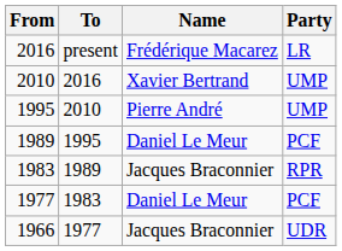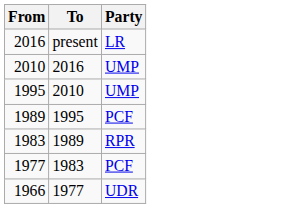 <table class="wikitable">
 <tr>
 <th>From</th>
 <th>To</th>
-<th>Name</th>
 <th>Party</th>
 </tr>
 <tr>
 <td align=right>2016</td>
 <td>present</td>
-<td><a href='#'>Frédérique Macarez</a></td>
 <td><a href='#'>LR</a></td>
 </tr>
 <tr>
 <td align=right>2010</td>
 <td>2016</td>
-<td><a href='#'>Xavier Bertrand</a></td>
 <td><a href='#'>UMP</a></td>
 </tr>
 <tr>
 <td align=right>1995</td>
 <td>2010</td>
-<td><a href='#'>Pierre André</a></td>
 <td><a href='#'>UMP</a></td>
 </tr>
 <tr>
 <td align=right>1989</td>
 <td>1995</td>
-<td><a href='#'>Daniel Le Meur</a></td>
 <td><a href='#'>PCF</a></td>
 </tr>
 <tr>
 <td align=right>1983</td>
 <td>1989</td>
-<td>Jacques Braconnier</td>
 <td><a href='#'>RPR</a></td>
 </tr>
 <tr>
 <td align=right>1977</td>
 <td>1983</td>
-<td><a href='#'>Daniel Le Meur</a></td>
 <td><a href='#'>PCF</a></td>
 </tr>
 <tr>
 <td align=right>1966</td>
 <td>1977</td>
-<td>Jacques Braconnier</td>
 <td><a href='#'>UDR</a></td>
 </tr>
 </table>
